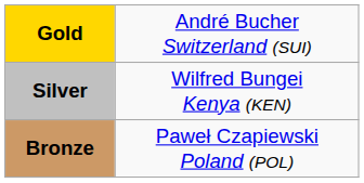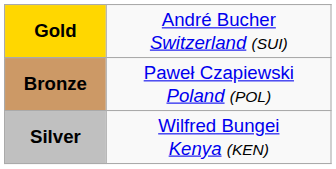 <table class="wikitable" style=" text-align:center; font-size:110%;" width="35%">
 <tr>
 <td bgcolor="gold"><strong>Gold</strong></td>
 <td> <a href='#'>André Bucher</a><br><em><a href='#'>Switzerland</a> <small>(SUI)</small></em></td>
 </tr>
 <tr>
+<td bgcolor="CC9966"><strong>Bronze</strong></td>
+<td> <a href='#'>Paweł Czapiewski</a><br><em><a href='#'>Poland</a> <small>(POL)</small></em></td>
+</tr>
+<tr>
 <td bgcolor="silver"><strong>Silver</strong></td>
 <td> <a href='#'>Wilfred Bungei</a><br><em><a href='#'>Kenya</a> <small>(KEN)</small></em></td>
 </tr>
-<tr>
-<td bgcolor="CC9966"><strong>Bronze</strong></td>
-<td> <a href='#'>Paweł Czapiewski</a><br><em><a href='#'>Poland</a> <small>(POL)</small></em></td>
-</tr>
 </table>
